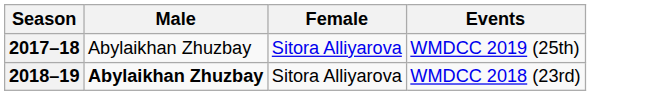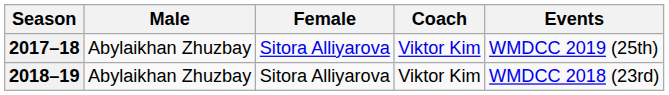 <table class=wikitable style=font-size:90%;>
 <tr>
 <th scope="col">Season</th>
 <th scope="col">Male</th>
 <th scope="col">Female</th>
+<th scope="col">Coach</th>
 <th scope="col">Events</th>
 </tr>
 <tr>
 <th scope="row">2017–18</th>
 <td>Abylaikhan Zhuzbay</td>
 <td><a href='#'>Sitora Alliyarova</a></td>
+<td><a href='#'>Viktor Kim</a></td>
 <td><a href='#'>WMDCC 2019</a> (25th)</td>
 </tr>
 <tr>
 <th scope="row">2018–19</th>
-<td><strong>Abylaikhan Zhuzbay</strong></td>
+<td>Abylaikhan Zhuzbay</td>
 <td>Sitora Alliyarova</td>
+<td>Viktor Kim</td>
 <td><a href='#'>WMDCC 2018</a> (23rd)</td>
 </tr>
 </table>
